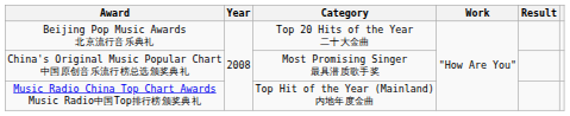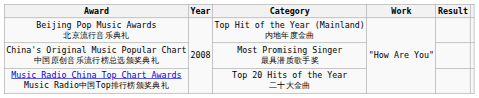 <table class="wikitable sortable plainrowheaders" style="text-align:center;">
 <tr>
 <th scope="col">Award</th>
 <th scope="col">Year</th>
 <th scope="col">Category</th>
 <th scope="col">Work</th>
 <th scope="col">Result</th>
 <th class="unsortable"></th>
 </tr>
 <tr>
 <td>Beijing Pop Music Awards<br>北京流行音乐典礼</td>
 <td rowspan="4">2008</td>
-<td>Top 20 Hits of the Year<br>二十大金曲</td>
+<td>Top Hit of the Year (Mainland)<br>内地年度金曲</td>
 <td rowspan="3">"How Are You"</td>
 <td></td>
 <td></td>
 </tr>
 <tr>
 <td>China's Original Music Popular Chart<br>中国原创音乐流行榜总选颁奖典礼</td>
 <td>Most Promising Singer<br>最具潜质歌手奖</td>
 <td></td>
 <td></td>
 </tr>
 <tr>
 <td><a href='#'>Music Radio China Top Chart Awards</a><br>Music Radio中国Top排行榜颁奖典礼</td>
-<td>Top Hit of the Year (Mainland)<br>内地年度金曲</td>
+<td>Top 20 Hits of the Year<br>二十大金曲</td>
 <td></td>
 <td></td>
 </tr>
 </table>
